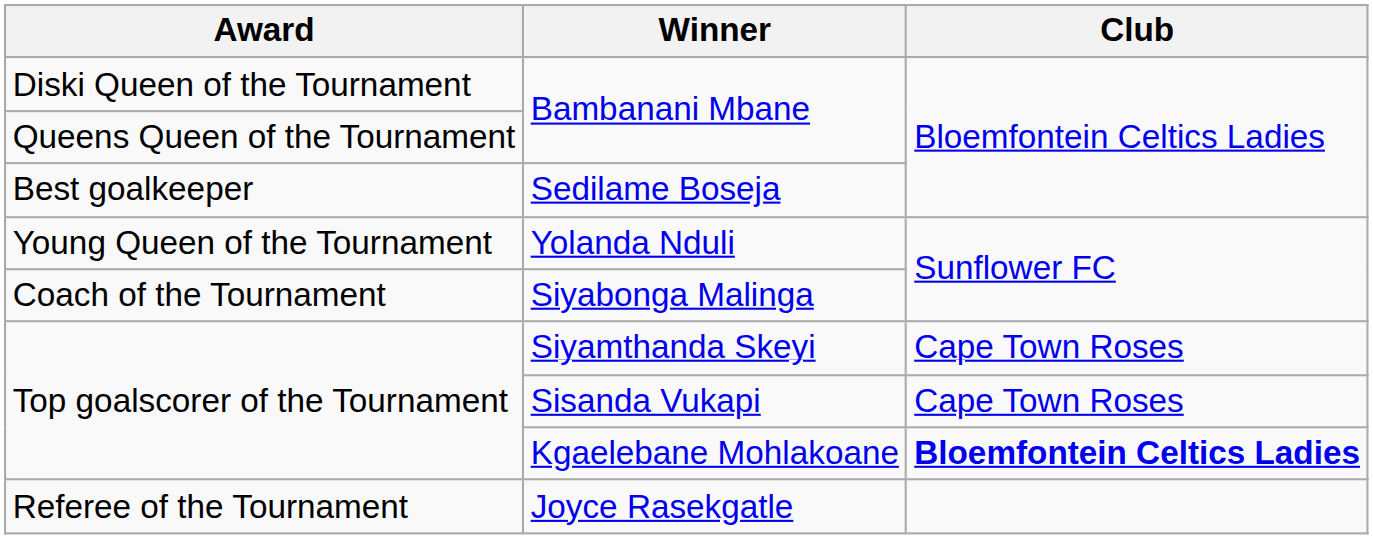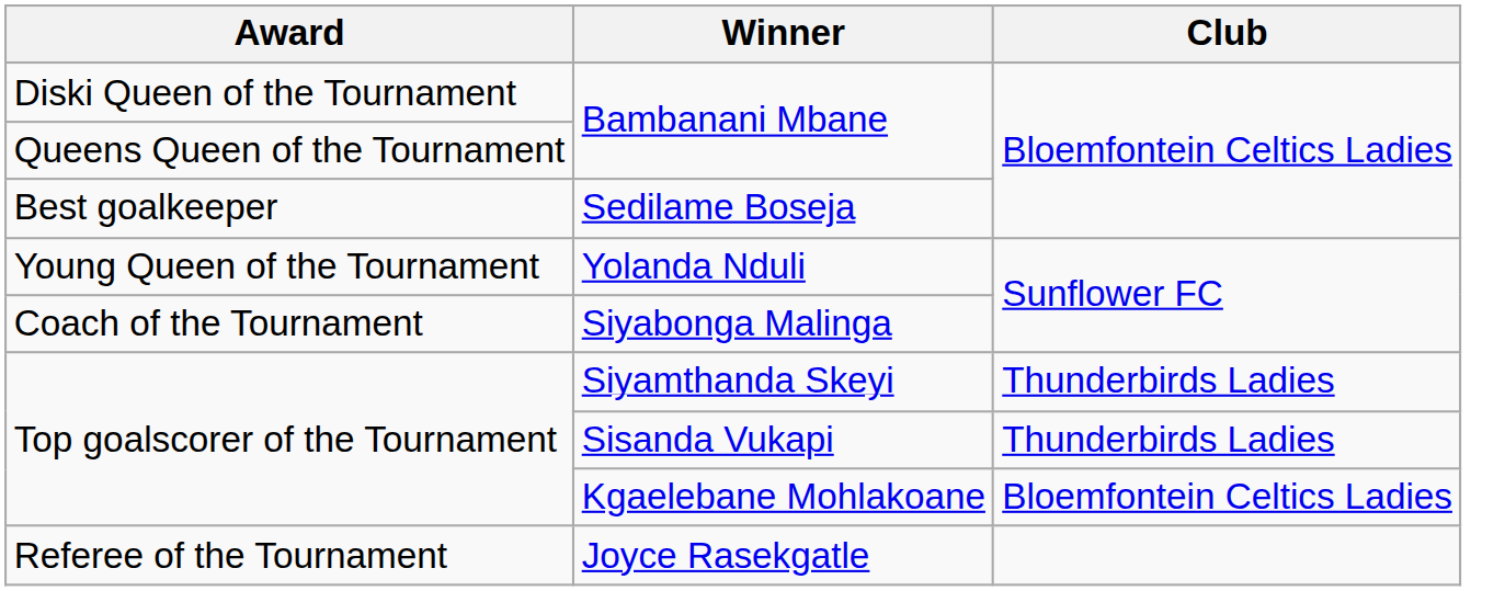 <table class="wikitable">
 <tr>
 <th>Award</th>
 <th>Winner</th>
 <th>Club</th>
 </tr>
 <tr>
 <td>Diski Queen of the Tournament</td>
 <td rowspan="2"><a href='#'>Bambanani Mbane</a></td>
 <td rowspan="3"><a href='#'>Bloemfontein Celtics Ladies</a></td>
 </tr>
 <tr>
 <td>Queens Queen of the Tournament</td>
 </tr>
 <tr>
 <td>Best goalkeeper</td>
 <td><a href='#'>Sedilame Boseja</a></td>
 </tr>
 <tr>
 <td>Young Queen of the Tournament</td>
 <td><a href='#'>Yolanda Nduli</a></td>
 <td rowspan="2"><a href='#'>Sunflower FC</a></td>
 </tr>
 <tr>
 <td>Coach of the Tournament</td>
 <td><a href='#'>Siyabonga Malinga</a></td>
 </tr>
 <tr>
 <td rowspan="3">Top goalscorer of the Tournament</td>
 <td><a href='#'>Siyamthanda Skeyi</a></td>
-<td><a href='#'>Cape Town Roses</a></td>
+<td><a href='#'>Thunderbirds Ladies</a></td>
 </tr>
 <tr>
 <td><a href='#'>Sisanda Vukapi</a></td>
-<td><a href='#'>Cape Town Roses</a></td>
+<td><a href='#'>Thunderbirds Ladies</a></td>
 </tr>
 <tr>
 <td><a href='#'>Kgaelebane Mohlakoane</a></td>
-<td><strong><a href='#'>Bloemfontein Celtics Ladies</a></strong></td>
+<td><a href='#'>Bloemfontein Celtics Ladies</a></td>
 </tr>
 <tr>
 <td>Referee of the Tournament</td>
 <td><a href='#'>Joyce Rasekgatle</a></td>
 </tr>
 </table>
